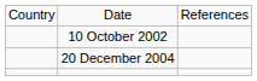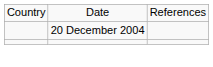 <table class="wikitable" style="text-align:center">
 <tr>
 <td>Country</td>
 <td>Date</td>
 <td>References</td>
-</tr>
-<tr>
-<td></td>
-<td>10 October 2002</td>
-<td></td>
 </tr>
 <tr>
 <td></td>
 <td>20 December 2004</td>
 <td></td>
 </tr>
 <tr>
 <td></td>
 <td></td>
 <td></td>
 </tr>
 </table>
